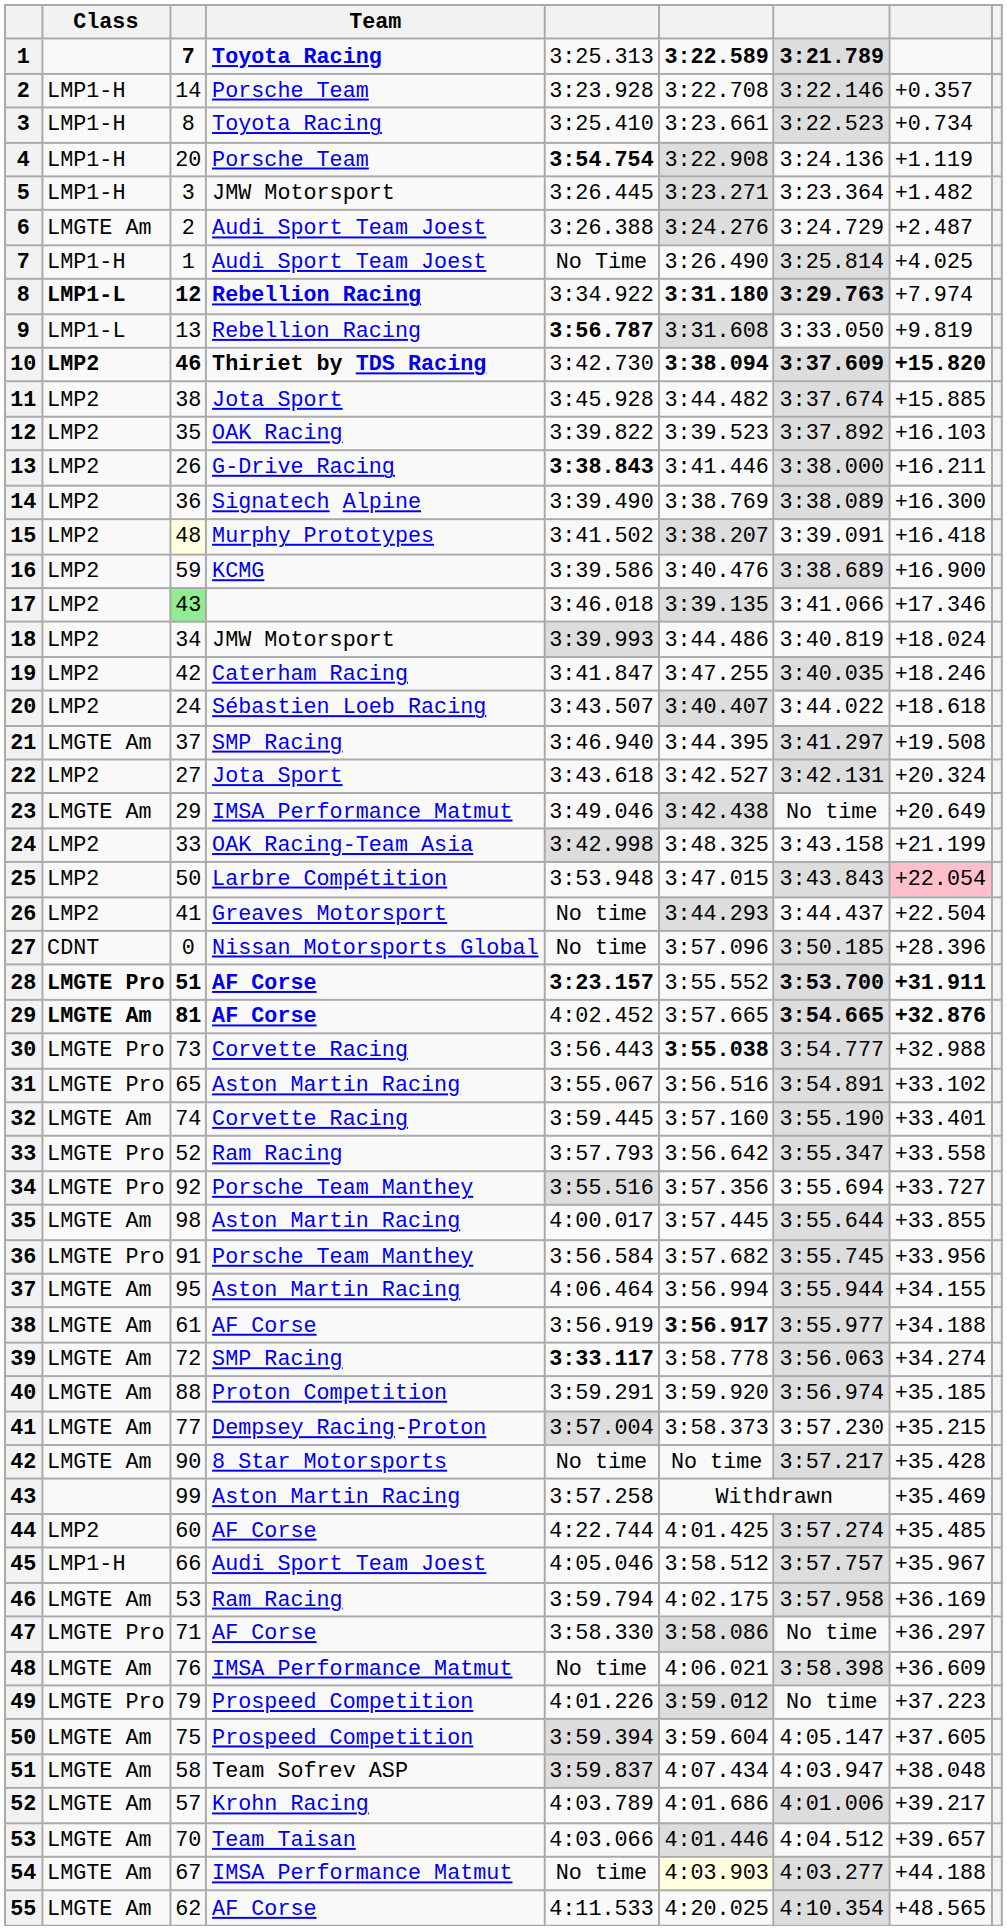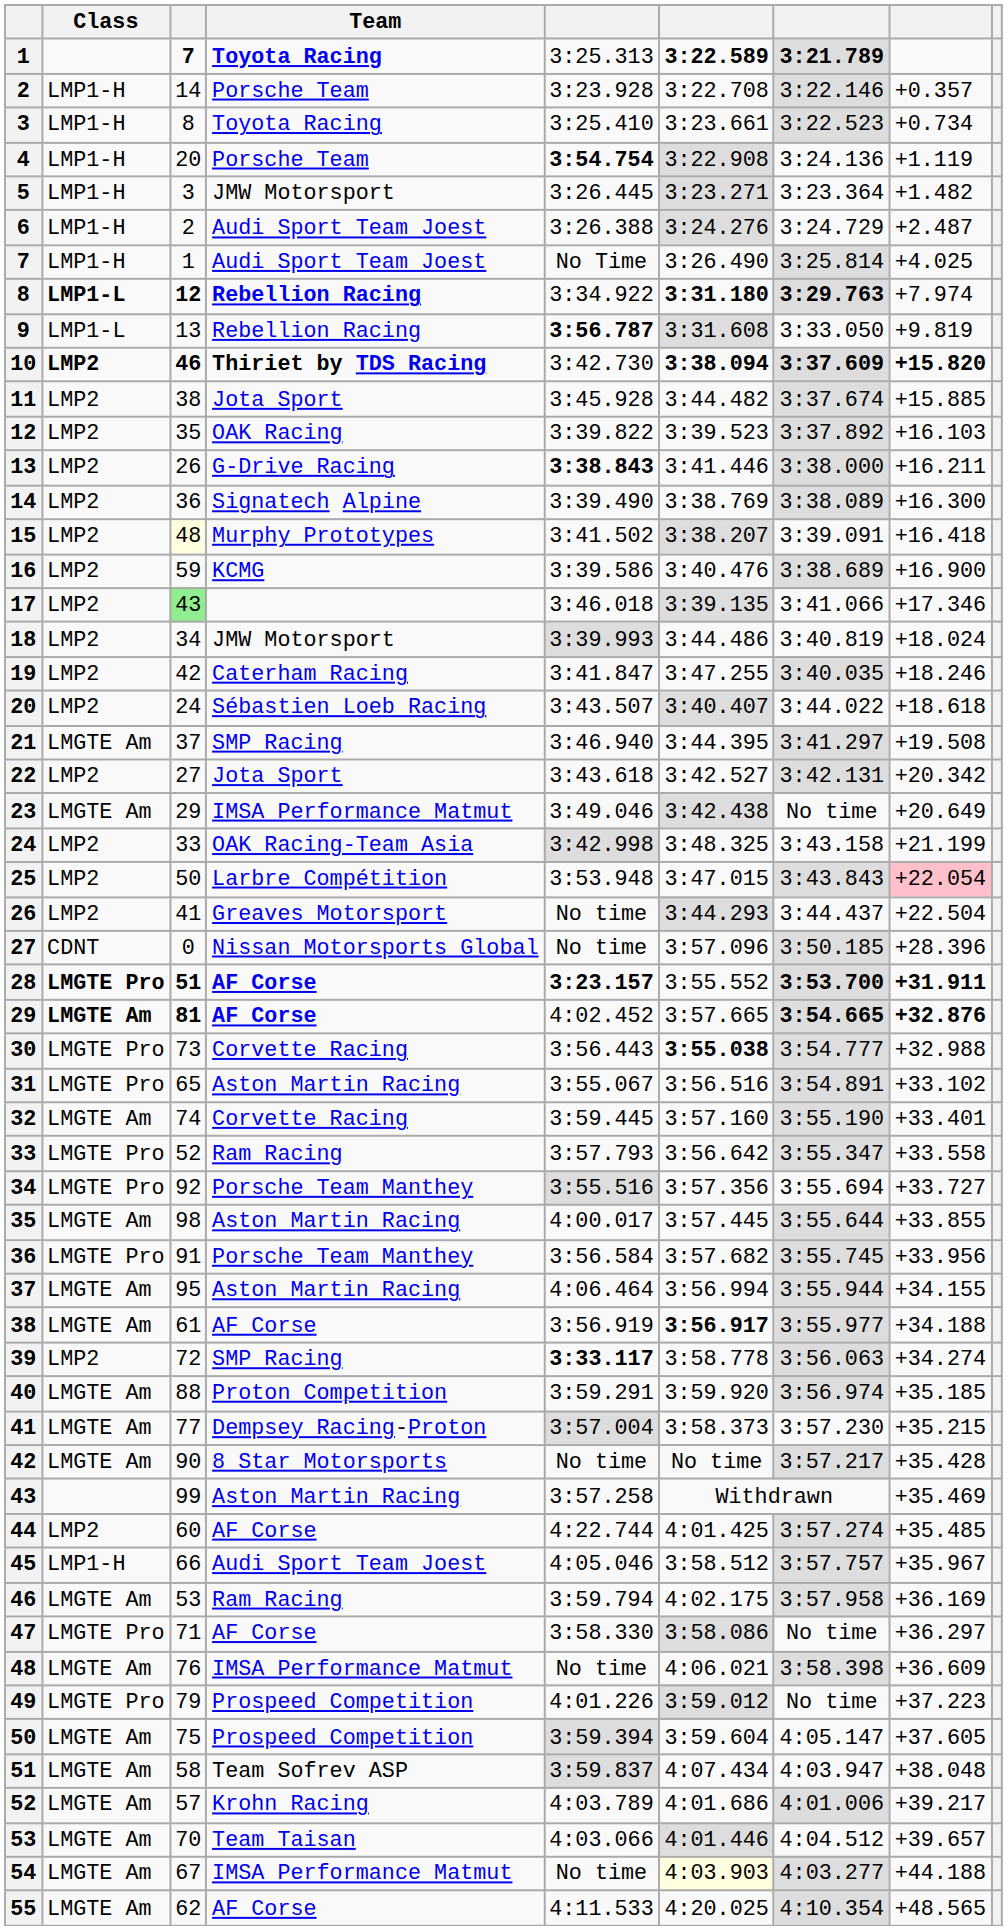 <table class="wikitable sortable" style="font-size: 85%;">
 <tr>
 <th scope="col"></th>
 <th scope="col">Class</th>
 <th scope="col"></th>
 <th scope="col">Team</th>
 <th scope="col"></th>
 <th scope="col"></th>
 <th scope="col"></th>
 <th scope="col"></th>
 <th scope="col"></th>
 </tr>
 <tr>
 <th scope="row"><strong>1</strong></th>
 <td><strong></strong></td>
 <td align=center><strong>7</strong></td>
 <td><strong><a href='#'>Toyota Racing</a></strong></td>
 <td align=center>3:25.313</td>
 <td align=center><strong>3:22.589</strong></td>
 <td align="center" style="background:#ddd;"><strong>3:21.789</strong></td>
 <td></td>
 <th><strong></strong></th>
 </tr>
 <tr>
 <th scope="row">2</th>
 <td>LMP1-H</td>
 <td align=center>14</td>
 <td><a href='#'>Porsche Team</a></td>
 <td align=center>3:23.928</td>
 <td align=center>3:22.708</td>
 <td align="center" style="background:#ddd;">3:22.146</td>
 <td>+0.357</td>
 <th></th>
 </tr>
 <tr>
 <th scope="row">3</th>
 <td>LMP1-H</td>
 <td align=center>8</td>
 <td><a href='#'>Toyota Racing</a></td>
 <td align=center>3:25.410</td>
 <td align=center>3:23.661</td>
 <td align="center" style="background:#ddd;">3:22.523</td>
 <td>+0.734</td>
 <th></th>
 </tr>
 <tr>
 <th scope="row">4</th>
 <td>LMP1-H</td>
 <td align=center>20</td>
 <td><a href='#'>Porsche Team</a></td>
 <td align=center><strong>3:54.754</strong></td>
 <td align="center" style="background:#ddd;">3:22.908</td>
 <td align=center>3:24.136</td>
 <td>+1.119</td>
 <th></th>
 </tr>
 <tr>
 <th scope="row">5</th>
 <td>LMP1-H</td>
 <td align=center>3</td>
 <td>JMW Motorsport</td>
 <td align=center>3:26.445</td>
 <td align="center" style="background:#ddd;">3:23.271</td>
 <td align=center>3:23.364</td>
 <td>+1.482</td>
 <th></th>
 </tr>
 <tr>
 <th scope="row">6</th>
-<td>LMGTE Am</td>
+<td>LMP1-H</td>
 <td align=center>2</td>
 <td><a href='#'>Audi Sport Team Joest</a></td>
 <td align=center>3:26.388</td>
 <td align="center" style="background:#ddd;">3:24.276</td>
 <td align=center>3:24.729</td>
 <td>+2.487</td>
 <th></th>
 </tr>
 <tr>
 <th scope="row">7</th>
 <td>LMP1-H</td>
 <td align=center>1</td>
 <td><a href='#'>Audi Sport Team Joest</a></td>
 <td align=center>No Time</td>
 <td align=center>3:26.490</td>
 <td align="center" style="background:#ddd;">3:25.814</td>
 <td>+4.025</td>
 <th></th>
 </tr>
 <tr>
 <th scope="row"><strong>8</strong></th>
 <td><strong>LMP1-L</strong></td>
 <td align=center><strong>12</strong></td>
 <td><strong><a href='#'>Rebellion Racing</a></strong></td>
 <td align=center>3:34.922</td>
 <td align=center><strong>3:31.180</strong></td>
 <td align="center" style="background:#ddd;"><strong>3:29.763</strong></td>
 <td>+7.974</td>
 <th></th>
 </tr>
 <tr>
 <th scope="row">9</th>
 <td>LMP1-L</td>
 <td align=center>13</td>
 <td><a href='#'>Rebellion Racing</a></td>
 <td align=center><strong>3:56.787</strong></td>
 <td align="center" style="background:#ddd;">3:31.608</td>
 <td align=center>3:33.050</td>
 <td>+9.819</td>
 <th></th>
 </tr>
 <tr>
 <th scope="row"><strong>10</strong></th>
 <td><strong>LMP2</strong></td>
 <td align=center><strong>46</strong></td>
 <td><strong>Thiriet by <a href='#'>TDS Racing</a></strong></td>
 <td align=center>3:42.730</td>
 <td align=center><strong>3:38.094</strong></td>
 <td align="center" style="background:#ddd;"><strong>3:37.609</strong></td>
 <td><strong>+15.820</strong></td>
 <th><strong></strong></th>
 </tr>
 <tr>
 <th scope="row">11</th>
 <td>LMP2</td>
 <td align=center>38</td>
 <td><a href='#'>Jota Sport</a></td>
 <td align=center>3:45.928</td>
 <td align=center>3:44.482</td>
 <td align="center" style="background:#ddd;">3:37.674</td>
 <td>+15.885</td>
 <th></th>
 </tr>
 <tr>
 <th scope="row">12</th>
 <td>LMP2</td>
 <td align=center>35</td>
 <td><a href='#'>OAK Racing</a></td>
 <td align=center>3:39.822</td>
 <td align=center>3:39.523</td>
 <td align="center" style="background:#ddd;">3:37.892</td>
 <td>+16.103</td>
 <th></th>
 </tr>
 <tr>
 <th scope="row">13</th>
 <td>LMP2</td>
 <td align=center>26</td>
 <td><a href='#'>G-Drive Racing</a></td>
 <td align=center><strong>3:38.843</strong></td>
 <td align=center>3:41.446</td>
 <td align="center" style="background:#ddd;">3:38.000</td>
 <td>+16.211</td>
 <th></th>
 </tr>
 <tr>
 <th scope="row">14</th>
 <td>LMP2</td>
 <td align=center>36</td>
 <td><a href='#'>Signatech</a> <a href='#'>Alpine</a></td>
 <td align=center>3:39.490</td>
 <td align=center>3:38.769</td>
 <td align="center" style="background:#ddd;">3:38.089</td>
 <td>+16.300</td>
 <th></th>
 </tr>
 <tr>
 <th scope="row">15</th>
 <td>LMP2</td>
 <td align=center style="background: lightyellow;">48</td>
 <td><a href='#'>Murphy Prototypes</a></td>
 <td align=center>3:41.502</td>
 <td align="center" style="background:#ddd;">3:38.207</td>
 <td align=center>3:39.091</td>
 <td>+16.418</td>
 <th></th>
 </tr>
 <tr>
 <th scope="row">16</th>
 <td>LMP2</td>
 <td align=center>59</td>
 <td><a href='#'>KCMG</a></td>
 <td align=center>3:39.586</td>
 <td align=center>3:40.476</td>
 <td align="center" style="background:#ddd;">3:38.689</td>
 <td>+16.900</td>
 <th></th>
 </tr>
 <tr>
 <th scope="row">17</th>
 <td>LMP2</td>
 <td align=center style="background: lightgreen;">43</td>
 <td></td>
 <td align=center>3:46.018</td>
 <td align="center" style="background:#ddd;">3:39.135</td>
 <td align=center>3:41.066</td>
 <td>+17.346</td>
 <th></th>
 </tr>
 <tr>
 <th scope="row">18</th>
 <td>LMP2</td>
 <td align=center>34</td>
 <td>JMW Motorsport</td>
 <td align="center" style="background:#ddd;">3:39.993</td>
 <td align=center>3:44.486</td>
 <td align=center>3:40.819</td>
 <td>+18.024</td>
 <th></th>
 </tr>
 <tr>
 <th scope="row">19</th>
 <td>LMP2</td>
 <td align=center>42</td>
 <td><a href='#'>Caterham Racing</a></td>
 <td align=center>3:41.847</td>
 <td align=center>3:47.255</td>
 <td align="center" style="background:#ddd;">3:40.035</td>
 <td>+18.246</td>
 <th></th>
 </tr>
 <tr>
 <th scope="row">20</th>
 <td>LMP2</td>
 <td align=center>24</td>
 <td><a href='#'>Sébastien Loeb Racing</a></td>
 <td align=center>3:43.507</td>
 <td align="center" style="background:#ddd;">3:40.407</td>
 <td align=center>3:44.022</td>
 <td>+18.618</td>
 <th></th>
 </tr>
 <tr>
 <th scope="row">21</th>
 <td>LMGTE Am</td>
 <td align=center>37</td>
 <td><a href='#'>SMP Racing</a></td>
 <td align=center>3:46.940</td>
 <td align=center>3:44.395</td>
 <td align="center" style="background:#ddd;">3:41.297</td>
 <td>+19.508</td>
 <th></th>
 </tr>
 <tr>
 <th scope="row">22</th>
 <td>LMP2</td>
 <td align=center>27</td>
 <td><a href='#'>Jota Sport</a></td>
 <td align=center>3:43.618</td>
 <td align=center>3:42.527</td>
 <td align="center" style="background:#ddd;">3:42.131</td>
-<td>+20.324</td>
+<td>+20.342</td>
 <th></th>
 </tr>
 <tr>
 <th scope="row">23</th>
 <td>LMGTE Am</td>
 <td align=center>29</td>
 <td><a href='#'>IMSA Performance Matmut</a></td>
 <td align=center>3:49.046</td>
 <td align="center" style="background:#ddd;">3:42.438</td>
 <td align=center>No time</td>
 <td>+20.649</td>
 <th></th>
 </tr>
 <tr>
 <th scope="row">24</th>
 <td>LMP2</td>
 <td align=center>33</td>
 <td><a href='#'>OAK Racing-Team Asia</a></td>
 <td align="center" style="background:#ddd;">3:42.998</td>
 <td align=center>3:48.325</td>
 <td align=center>3:43.158</td>
 <td>+21.199</td>
 <th></th>
 </tr>
 <tr>
 <th scope="row">25</th>
 <td>LMP2</td>
 <td align=center>50</td>
 <td><a href='#'>Larbre Compétition</a></td>
 <td align=center>3:53.948</td>
 <td align=center>3:47.015</td>
 <td align="center" style="background:#ddd;">3:43.843</td>
 <td style="background: pink;">+22.054</td>
 <th></th>
 </tr>
 <tr>
 <th scope="row">26</th>
 <td>LMP2</td>
 <td align=center>41</td>
 <td><a href='#'>Greaves Motorsport</a></td>
 <td align=center>No time</td>
 <td align="center" style="background:#ddd;">3:44.293</td>
 <td align=center>3:44.437</td>
 <td>+22.504</td>
 <th></th>
 </tr>
 <tr>
 <th scope="row">27</th>
 <td>CDNT</td>
 <td align=center>0</td>
 <td><a href='#'>Nissan Motorsports Global</a></td>
 <td align=center>No time</td>
 <td align=center>3:57.096</td>
 <td align="center" style="background:#ddd;">3:50.185</td>
 <td>+28.396</td>
 <th></th>
 </tr>
 <tr>
 <th scope="row"><strong>28</strong></th>
 <td><strong>LMGTE Pro</strong></td>
 <td align=center><strong>51</strong></td>
 <td><strong><a href='#'>AF Corse</a></strong></td>
 <td align=center><strong>3:23.157</strong></td>
 <td align=center>3:55.552</td>
 <td align="center" style="background:#ddd;"><strong>3:53.700</strong></td>
 <td><strong>+31.911</strong></td>
 <th><strong></strong></th>
 </tr>
 <tr>
 <th scope="row"><strong>29</strong></th>
 <td><strong>LMGTE Am</strong></td>
 <td align=center><strong>81</strong></td>
 <td><strong><a href='#'>AF Corse</a></strong></td>
 <td align=center>4:02.452</td>
 <td align=center>3:57.665</td>
 <td align="center" style="background:#ddd;"><strong>3:54.665</strong></td>
 <td><strong>+32.876</strong></td>
 <th><strong></strong></th>
 </tr>
 <tr>
 <th scope="row">30</th>
 <td>LMGTE Pro</td>
 <td align=center>73</td>
 <td><a href='#'>Corvette Racing</a></td>
 <td align=center>3:56.443</td>
 <td align=center><strong>3:55.038</strong></td>
 <td align="center" style="background:#ddd;">3:54.777</td>
 <td>+32.988</td>
 <th></th>
 </tr>
 <tr>
 <th scope="row">31</th>
 <td>LMGTE Pro</td>
 <td align=center>65</td>
 <td><a href='#'>Aston Martin Racing</a></td>
 <td align=center>3:55.067</td>
 <td align=center>3:56.516</td>
 <td align="center" style="background:#ddd;">3:54.891</td>
 <td>+33.102</td>
 <th></th>
 </tr>
 <tr>
 <th scope="row">32</th>
 <td>LMGTE Am</td>
 <td align=center>74</td>
 <td><a href='#'>Corvette Racing</a></td>
 <td align=center>3:59.445</td>
 <td align=center>3:57.160</td>
 <td align="center" style="background:#ddd;">3:55.190</td>
 <td>+33.401</td>
 <th></th>
 </tr>
 <tr>
 <th scope="row">33</th>
 <td>LMGTE Pro</td>
 <td align=center>52</td>
 <td><a href='#'>Ram Racing</a></td>
 <td align=center>3:57.793</td>
 <td align=center>3:56.642</td>
 <td align="center" style="background:#ddd;">3:55.347</td>
 <td>+33.558</td>
 <th></th>
 </tr>
 <tr>
 <th scope="row">34</th>
 <td>LMGTE Pro</td>
 <td align=center>92</td>
 <td><a href='#'>Porsche Team Manthey</a></td>
 <td align="center" style="background:#ddd;">3:55.516</td>
 <td align=center>3:57.356</td>
 <td align=center>3:55.694</td>
 <td>+33.727</td>
 <th></th>
 </tr>
 <tr>
 <th scope="row">35</th>
 <td>LMGTE Am</td>
 <td align=center>98</td>
 <td><a href='#'>Aston Martin Racing</a></td>
 <td align=center>4:00.017</td>
 <td align=center>3:57.445</td>
 <td align="center" style="background:#ddd;">3:55.644</td>
 <td>+33.855</td>
 <th></th>
 </tr>
 <tr>
 <th scope="row">36</th>
 <td>LMGTE Pro</td>
 <td align=center>91</td>
 <td><a href='#'>Porsche Team Manthey</a></td>
 <td align=center>3:56.584</td>
 <td align=center>3:57.682</td>
 <td align="center" style="background:#ddd;">3:55.745</td>
 <td>+33.956</td>
 <th></th>
 </tr>
 <tr>
 <th scope="row">37</th>
 <td>LMGTE Am</td>
 <td align=center>95</td>
 <td><a href='#'>Aston Martin Racing</a></td>
 <td align=center>4:06.464</td>
 <td align=center>3:56.994</td>
 <td align="center" style="background:#ddd;">3:55.944</td>
 <td>+34.155</td>
 <th></th>
 </tr>
 <tr>
 <th scope="row">38</th>
 <td>LMGTE Am</td>
 <td align=center>61</td>
 <td><a href='#'>AF Corse</a></td>
 <td align=center>3:56.919</td>
 <td align=center><strong>3:56.917</strong></td>
 <td align="center" style="background:#ddd;">3:55.977</td>
 <td>+34.188</td>
 <th></th>
 </tr>
 <tr>
 <th scope="row">39</th>
-<td>LMGTE Am</td>
+<td>LMP2</td>
 <td align=center>72</td>
 <td><a href='#'>SMP Racing</a></td>
 <td align=center><strong>3:33.117</strong></td>
 <td align=center>3:58.778</td>
 <td align="center" style="background:#ddd;">3:56.063</td>
 <td>+34.274</td>
 <th></th>
 </tr>
 <tr>
 <th scope="row">40</th>
 <td>LMGTE Am</td>
 <td align=center>88</td>
 <td><a href='#'>Proton Competition</a></td>
 <td align=center>3:59.291</td>
 <td align=center>3:59.920</td>
 <td align="center" style="background:#ddd;">3:56.974</td>
 <td>+35.185</td>
 <th></th>
 </tr>
 <tr>
 <th scope="row">41</th>
 <td>LMGTE Am</td>
 <td align=center>77</td>
 <td><a href='#'>Dempsey Racing</a>-<a href='#'>Proton</a></td>
 <td align="center" style="background:#ddd;">3:57.004</td>
 <td align=center>3:58.373</td>
 <td align=center>3:57.230</td>
 <td>+35.215</td>
 <th></th>
 </tr>
 <tr>
 <th scope="row">42</th>
 <td>LMGTE Am</td>
 <td align=center>90</td>
 <td><a href='#'>8 Star Motorsports</a></td>
 <td align=center>No time</td>
 <td align=center>No time</td>
 <td align="center" style="background:#ddd;">3:57.217</td>
 <td>+35.428</td>
 <th></th>
 </tr>
 <tr>
 <th scope="row">43</th>
 <td></td>
 <td align=center>99</td>
 <td><a href='#'>Aston Martin Racing</a></td>
 <td align=center>3:57.258</td>
 <td colspan=2 align="center">Withdrawn</td>
 <td>+35.469</td>
 <th></th>
 </tr>
 <tr>
 <th scope="row">44</th>
 <td>LMP2</td>
 <td align=center>60</td>
 <td><a href='#'>AF Corse</a></td>
 <td align=center>4:22.744</td>
 <td align=center>4:01.425</td>
 <td align="center" style="background:#ddd;">3:57.274</td>
 <td>+35.485</td>
 <th></th>
 </tr>
 <tr>
 <th scope="row">45</th>
 <td>LMP1-H</td>
 <td align=center>66</td>
 <td><a href='#'>Audi Sport Team Joest</a></td>
 <td align=center>4:05.046</td>
 <td align=center>3:58.512</td>
 <td align="center" style="background:#ddd;">3:57.757</td>
 <td>+35.967</td>
 <th></th>
 </tr>
 <tr>
 <th scope="row">46</th>
 <td>LMGTE Am</td>
 <td align=center>53</td>
 <td><a href='#'>Ram Racing</a></td>
 <td align=center>3:59.794</td>
 <td align=center>4:02.175</td>
 <td align="center" style="background:#ddd;">3:57.958</td>
 <td>+36.169</td>
 <th></th>
 </tr>
 <tr>
 <th scope="row">47</th>
 <td>LMGTE Pro</td>
 <td align=center>71</td>
 <td><a href='#'>AF Corse</a></td>
 <td align=center>3:58.330</td>
 <td align="center" style="background:#ddd;">3:58.086</td>
 <td align=center>No time</td>
 <td>+36.297</td>
 <th></th>
 </tr>
 <tr>
 <th scope="row">48</th>
 <td>LMGTE Am</td>
 <td align=center>76</td>
 <td><a href='#'>IMSA Performance Matmut</a></td>
 <td align=center>No time</td>
 <td align=center>4:06.021</td>
 <td align="center" style="background:#ddd;">3:58.398</td>
 <td>+36.609</td>
 <th></th>
 </tr>
 <tr>
 <th scope="row">49</th>
 <td>LMGTE Pro</td>
 <td align=center>79</td>
 <td><a href='#'>Prospeed Competition</a></td>
 <td align=center>4:01.226</td>
 <td align="center" style="background:#ddd;">3:59.012</td>
 <td align=center>No time</td>
 <td>+37.223</td>
 <th></th>
 </tr>
 <tr>
 <th scope="row">50</th>
 <td>LMGTE Am</td>
 <td align=center>75</td>
 <td><a href='#'>Prospeed Competition</a></td>
 <td align="center" style="background:#ddd;">3:59.394</td>
 <td align=center>3:59.604</td>
 <td align=center>4:05.147</td>
 <td>+37.605</td>
 <th></th>
 </tr>
 <tr>
 <th scope="row">51</th>
 <td>LMGTE Am</td>
 <td align=center>58</td>
 <td>Team Sofrev ASP</td>
 <td align="center" style="background:#ddd;">3:59.837</td>
 <td align=center>4:07.434</td>
 <td align=center>4:03.947</td>
 <td>+38.048</td>
 <th></th>
 </tr>
 <tr>
 <th scope="row">52</th>
 <td>LMGTE Am</td>
 <td align=center>57</td>
 <td><a href='#'>Krohn Racing</a></td>
 <td align=center>4:03.789</td>
 <td align=center>4:01.686</td>
 <td align="center" style="background:#ddd;">4:01.006</td>
 <td>+39.217</td>
 <th></th>
 </tr>
 <tr>
 <th scope="row">53</th>
 <td>LMGTE Am</td>
 <td align=center>70</td>
 <td><a href='#'>Team Taisan</a></td>
 <td align=center>4:03.066</td>
 <td align="center" style="background:#ddd;">4:01.446</td>
 <td align=center>4:04.512</td>
 <td>+39.657</td>
 <th></th>
 </tr>
 <tr>
 <th scope="row">54</th>
 <td>LMGTE Am</td>
 <td align=center>67</td>
 <td><a href='#'>IMSA Performance Matmut</a></td>
 <td align=center>No time</td>
 <td align=center style="background: lightyellow;">4:03.903</td>
 <td align="center" style="background:#ddd;">4:03.277</td>
 <td>+44.188</td>
 <th></th>
 </tr>
 <tr>
 <th scope="row">55</th>
 <td>LMGTE Am</td>
 <td align=center>62</td>
 <td><a href='#'>AF Corse</a></td>
 <td align=center>4:11.533</td>
 <td align=center>4:20.025</td>
 <td align="center" style="background:#ddd;">4:10.354</td>
 <td>+48.565</td>
 <th></th>
 </tr>
 </table>
